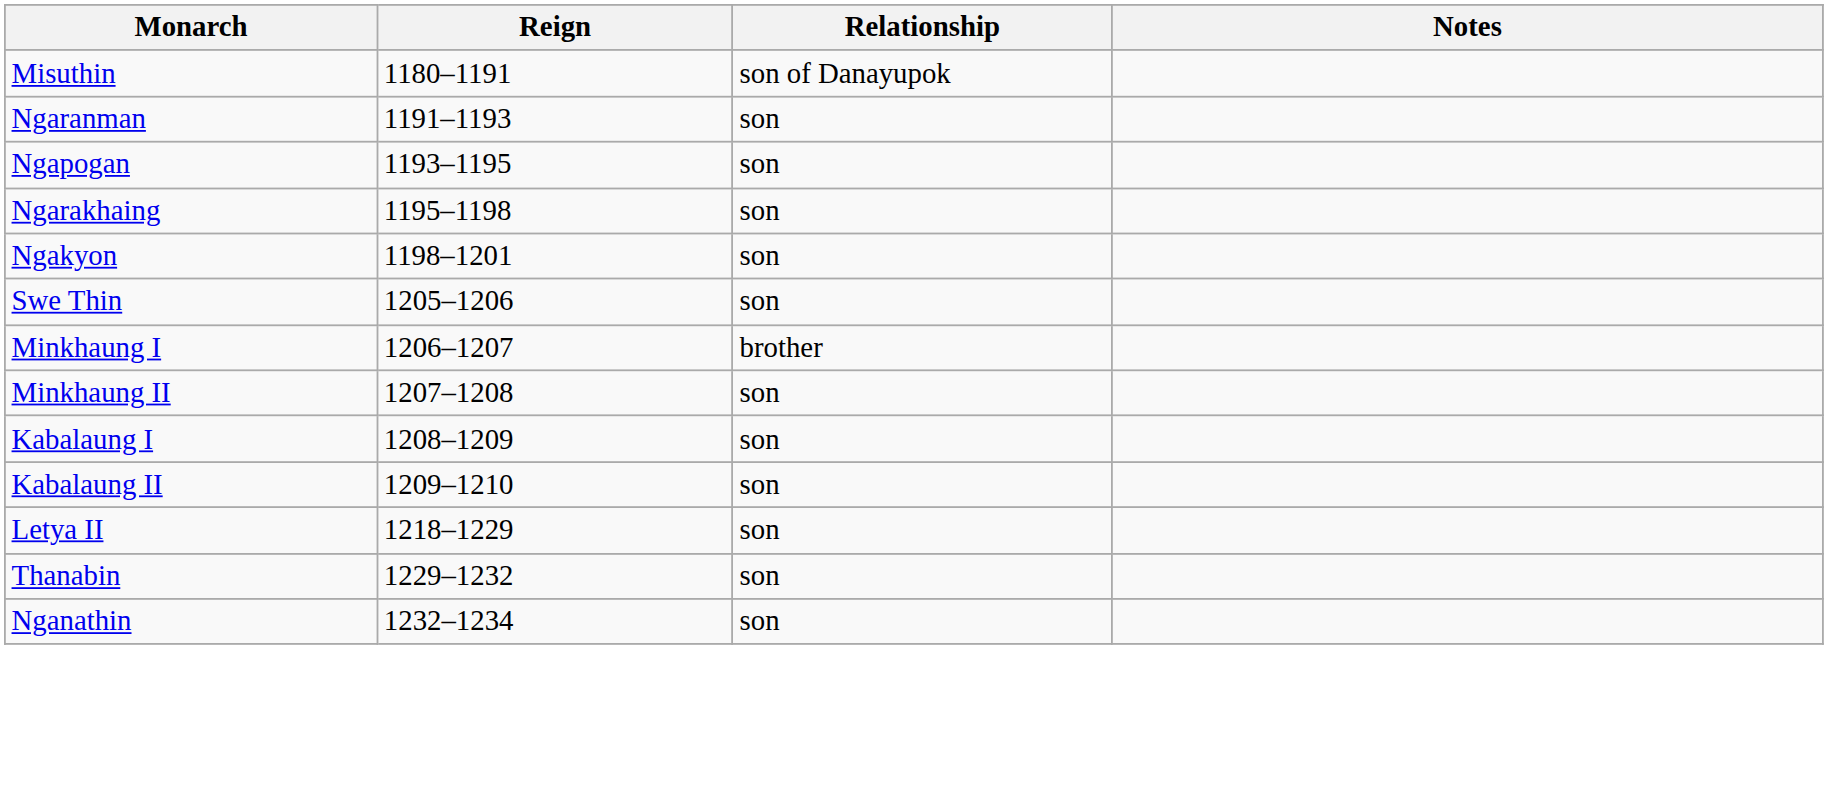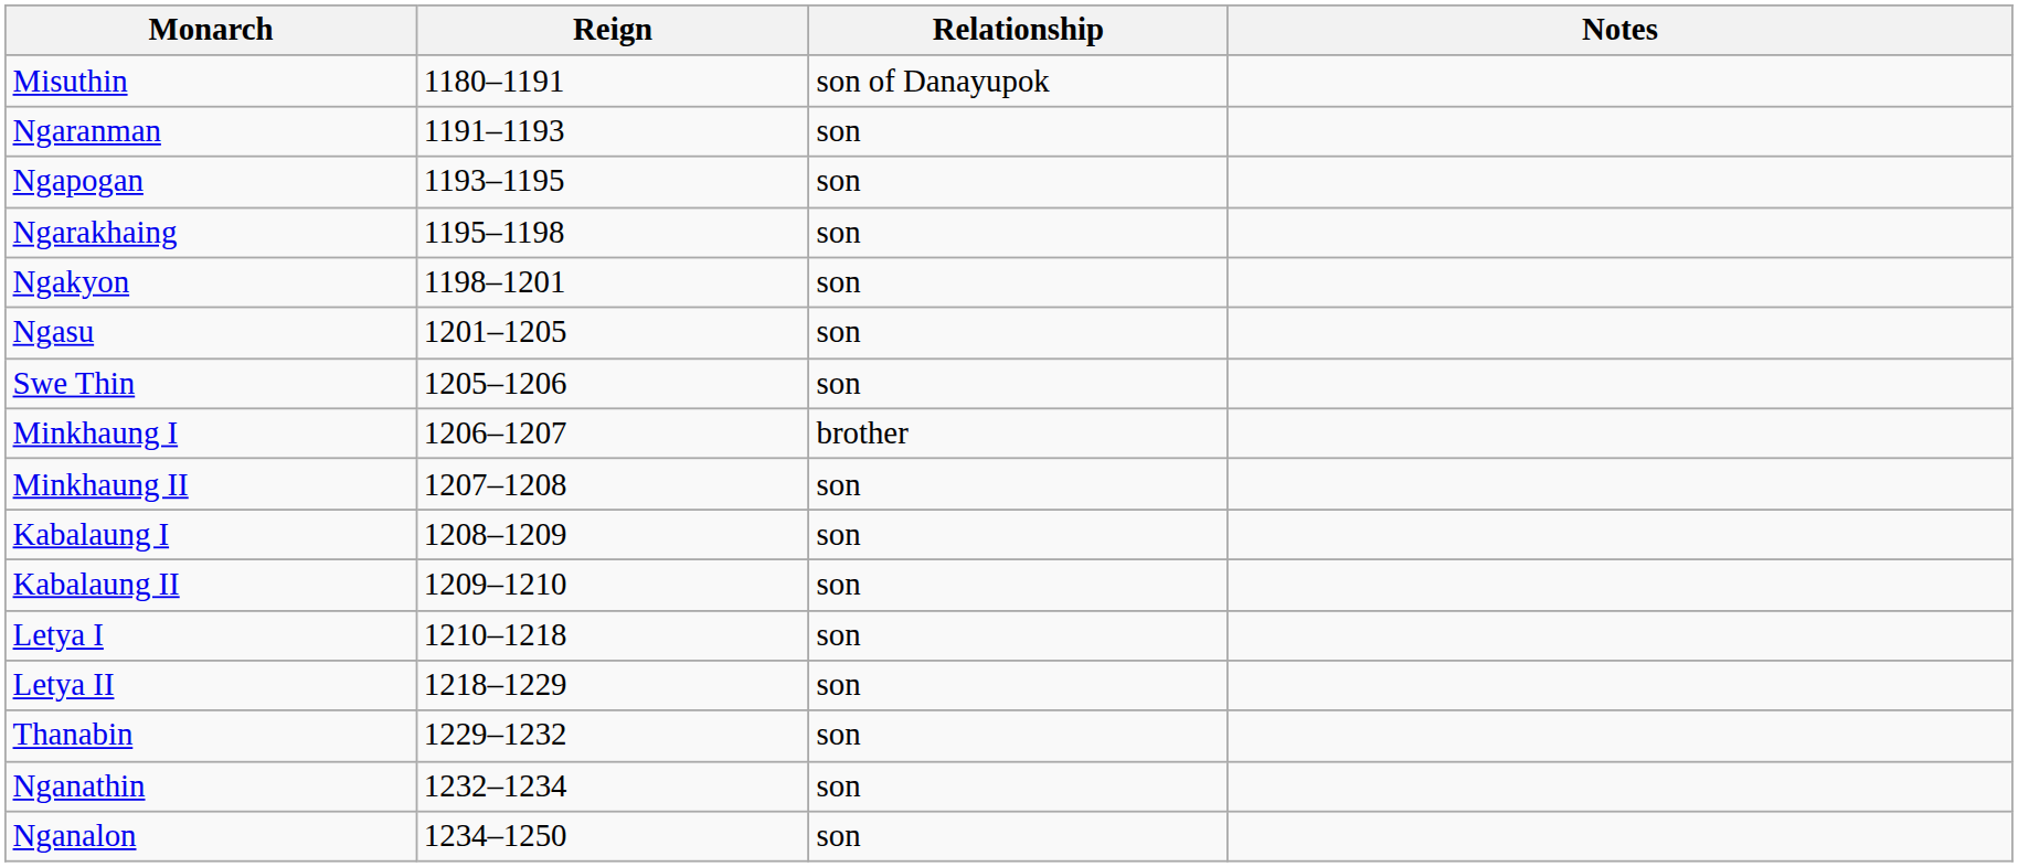 <table width=80% class="wikitable">
 <tr>
 <th width=8%>Monarch</th>
 <th width=8%>Reign</th>
 <th width=8%>Relationship</th>
 <th width=16%>Notes</th>
 </tr>
 <tr>
 <td><a href='#'>Misuthin</a></td>
 <td>1180–1191</td>
 <td>son of Danayupok</td>
 <td></td>
 </tr>
 <tr>
 <td><a href='#'>Ngaranman</a></td>
 <td>1191–1193</td>
 <td>son</td>
 <td></td>
 </tr>
 <tr>
 <td><a href='#'>Ngapogan</a></td>
 <td>1193–1195</td>
 <td>son</td>
 <td></td>
 </tr>
 <tr>
 <td><a href='#'>Ngarakhaing</a></td>
 <td>1195–1198</td>
 <td>son</td>
 <td></td>
 </tr>
 <tr>
 <td><a href='#'>Ngakyon</a></td>
 <td>1198–1201</td>
 <td>son</td>
 <td></td>
 </tr>
 <tr>
+<td><a href='#'>Ngasu</a></td>
+<td>1201–1205</td>
+<td>son</td>
+<td></td>
+</tr>
+<tr>
 <td><a href='#'>Swe Thin</a></td>
 <td>1205–1206</td>
 <td>son</td>
 <td></td>
 </tr>
 <tr>
 <td><a href='#'>Minkhaung I</a></td>
 <td>1206–1207</td>
 <td>brother</td>
 <td></td>
 </tr>
 <tr>
 <td><a href='#'>Minkhaung II</a></td>
 <td>1207–1208</td>
 <td>son</td>
 <td></td>
 </tr>
 <tr>
 <td><a href='#'>Kabalaung I</a></td>
 <td>1208–1209</td>
 <td>son</td>
 <td></td>
 </tr>
 <tr>
 <td><a href='#'>Kabalaung II</a></td>
 <td>1209–1210</td>
 <td>son</td>
 <td></td>
 </tr>
 <tr>
+<td><a href='#'>Letya I</a></td>
+<td>1210–1218</td>
+<td>son</td>
+<td></td>
+</tr>
+<tr>
 <td><a href='#'>Letya II</a></td>
 <td>1218–1229</td>
 <td>son</td>
 <td></td>
 </tr>
 <tr>
 <td><a href='#'>Thanabin</a></td>
 <td>1229–1232</td>
 <td>son</td>
 <td></td>
 </tr>
 <tr>
 <td><a href='#'>Nganathin</a></td>
 <td>1232–1234</td>
 <td>son</td>
 <td></td>
 </tr>
+<tr>
+<td><a href='#'>Nganalon</a></td>
+<td>1234–1250</td>
+<td>son</td>
+<td></td>
+</tr>
 </table>
